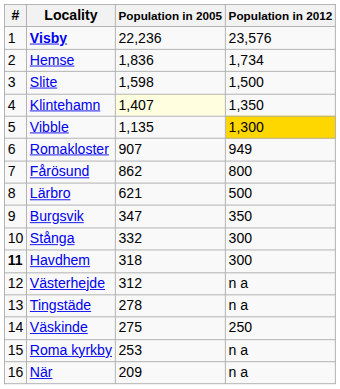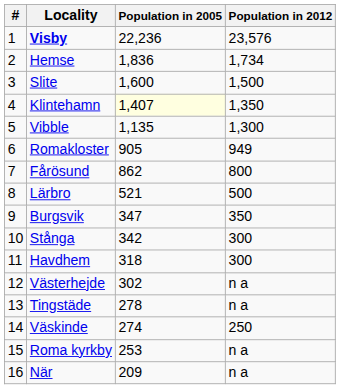 <table class="wikitable">
 <tr>
 <th>#</th>
 <th>Locality</th>
 <th><small>Population in 2005</small></th>
 <th><small>Population in 2012</small></th>
 </tr>
 <tr>
 <td>1</td>
 <td><strong><a href='#'>Visby</a></strong></td>
 <td>22,236</td>
 <td>23,576</td>
 </tr>
 <tr>
 <td>2</td>
 <td><a href='#'>Hemse</a></td>
 <td>1,836</td>
 <td>1,734</td>
 </tr>
 <tr>
 <td>3</td>
 <td><a href='#'>Slite</a></td>
-<td>1,598</td>
+<td>1,600</td>
 <td>1,500</td>
 </tr>
 <tr>
 <td>4</td>
 <td><a href='#'>Klintehamn</a></td>
 <td style="background: lightyellow;">1,407</td>
 <td>1,350</td>
 </tr>
 <tr>
 <td>5</td>
 <td><a href='#'>Vibble</a></td>
 <td>1,135</td>
-<td style="background: gold;">1,300</td>
+<td>1,300</td>
 </tr>
 <tr>
 <td>6</td>
 <td><a href='#'>Romakloster</a></td>
-<td>907</td>
+<td>905</td>
 <td>949</td>
 </tr>
 <tr>
 <td>7</td>
 <td><a href='#'>Fårösund</a></td>
 <td>862</td>
 <td>800</td>
 </tr>
 <tr>
 <td>8</td>
 <td><a href='#'>Lärbro</a></td>
-<td>621</td>
+<td>521</td>
 <td>500</td>
 </tr>
 <tr>
 <td>9</td>
 <td><a href='#'>Burgsvik</a></td>
 <td>347</td>
 <td>350</td>
 </tr>
 <tr>
 <td>10</td>
 <td><a href='#'>Stånga</a></td>
-<td>332</td>
+<td>342</td>
 <td>300</td>
 </tr>
 <tr>
-<td><strong>11</strong></td>
+<td>11</td>
 <td><a href='#'>Havdhem</a></td>
 <td>318</td>
 <td>300</td>
 </tr>
 <tr>
 <td>12</td>
 <td><a href='#'>Västerhejde</a></td>
-<td>312</td>
+<td>302</td>
 <td>n a</td>
 </tr>
 <tr>
 <td>13</td>
 <td><a href='#'>Tingstäde</a></td>
 <td>278</td>
 <td>n a</td>
 </tr>
 <tr>
 <td>14</td>
 <td><a href='#'>Väskinde</a></td>
-<td>275</td>
+<td>274</td>
 <td>250</td>
 </tr>
 <tr>
 <td>15</td>
 <td><a href='#'>Roma kyrkby</a></td>
 <td>253</td>
 <td>n a</td>
 </tr>
 <tr>
 <td>16</td>
 <td><a href='#'>När</a></td>
 <td>209</td>
 <td>n a</td>
 </tr>
 </table>
